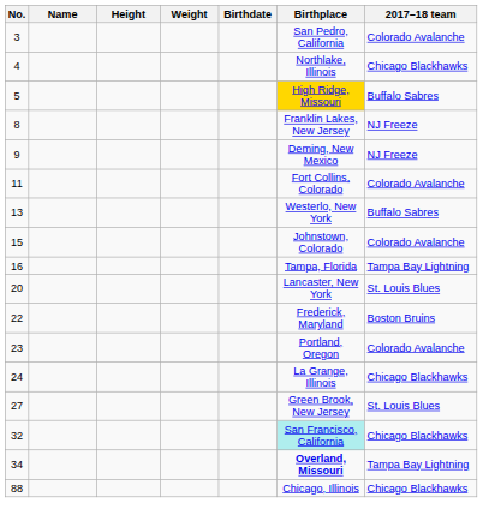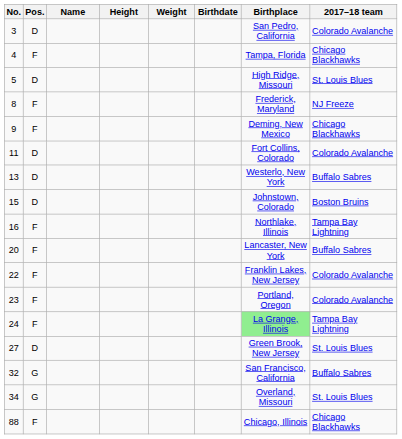 <table width="100%" class="wikitable sortable" style="font-size: 90%; text-align: center;">
 <tr>
 <th style="width:  4%;">No.</th>
+<th style="width:  4%;">Pos.</th>
 <th style="width: 14%;">Name</th>
 <th style="width: 13%;">Height</th>
 <th style="width: 12%;">Weight</th>
 <th style="width: 12%;">Birthdate</th>
 <th style="width: 18%;">Birthplace</th>
 <th style="width: 23%;">2017–18 team</th>
 </tr>
 <tr>
 <td>3</td>
+<td>D</td>
 <td style="text-align:left;"></td>
 <td></td>
 <td></td>
 <td style="text-align:right;"></td>
 <td><a href='#'>San Pedro, California</a></td>
 <td style="text-align:left;"><a href='#'>Colorado Avalanche</a></td>
 </tr>
 <tr>
 <td>4</td>
+<td>F</td>
 <td style="text-align:left;"></td>
 <td></td>
 <td></td>
 <td style="text-align:right;"></td>
-<td><a href='#'>Northlake, Illinois</a></td>
+<td><a href='#'>Tampa, Florida</a></td>
 <td style="text-align:left;"><a href='#'>Chicago Blackhawks</a></td>
 </tr>
 <tr>
 <td>5</td>
+<td>D</td>
 <td style="text-align:left;"></td>
 <td></td>
 <td></td>
 <td style="text-align:right;"></td>
-<td style="background: gold;"><a href='#'>High Ridge, Missouri</a></td>
-<td style="text-align:left;"><a href='#'>Buffalo Sabres</a></td>
+<td><a href='#'>High Ridge, Missouri</a></td>
+<td style="text-align:left;"><a href='#'>St. Louis Blues</a></td>
 </tr>
 <tr>
 <td>8</td>
+<td>F</td>
 <td style="text-align:left;"></td>
 <td></td>
 <td></td>
 <td style="text-align:right;"></td>
-<td><a href='#'>Franklin Lakes, New Jersey</a></td>
+<td><a href='#'>Frederick, Maryland</a></td>
 <td style="text-align:left;"><a href='#'>NJ Freeze</a></td>
 </tr>
 <tr>
 <td>9</td>
+<td>F</td>
 <td style="text-align:left;"></td>
 <td></td>
 <td></td>
 <td style="text-align:right;"></td>
 <td><a href='#'>Deming, New Mexico</a></td>
-<td style="text-align:left;"><a href='#'>NJ Freeze</a></td>
+<td style="text-align:left;"><a href='#'>Chicago Blackhawks</a></td>
 </tr>
 <tr>
 <td>11</td>
+<td>D</td>
 <td style="text-align:left;"></td>
 <td></td>
 <td></td>
 <td style="text-align:right;"></td>
 <td><a href='#'>Fort Collins, Colorado</a></td>
 <td style="text-align:left;"><a href='#'>Colorado Avalanche</a></td>
 </tr>
 <tr>
 <td>13</td>
+<td>D</td>
 <td style="text-align:left;"></td>
 <td></td>
 <td></td>
 <td style="text-align:right;"></td>
 <td><a href='#'>Westerlo, New York</a></td>
 <td style="text-align:left;"><a href='#'>Buffalo Sabres</a></td>
 </tr>
 <tr>
 <td>15</td>
+<td>D</td>
 <td style="text-align:left;"></td>
 <td></td>
 <td></td>
 <td style="text-align:right;"></td>
 <td><a href='#'>Johnstown, Colorado</a></td>
-<td style="text-align:left;"><a href='#'>Colorado Avalanche</a></td>
+<td style="text-align:left;"><a href='#'>Boston Bruins</a></td>
 </tr>
 <tr>
 <td>16</td>
+<td>F</td>
 <td style="text-align:left;"></td>
 <td></td>
 <td></td>
 <td style="text-align:right;"></td>
-<td><a href='#'>Tampa, Florida</a></td>
+<td><a href='#'>Northlake, Illinois</a></td>
 <td style="text-align:left;"><a href='#'>Tampa Bay Lightning</a></td>
 </tr>
 <tr>
 <td>20</td>
+<td>F</td>
 <td style="text-align:left;"></td>
 <td></td>
 <td></td>
 <td style="text-align:right;"></td>
 <td><a href='#'>Lancaster, New York</a></td>
-<td style="text-align:left;"><a href='#'>St. Louis Blues</a></td>
+<td style="text-align:left;"><a href='#'>Buffalo Sabres</a></td>
 </tr>
 <tr>
 <td>22</td>
+<td>F</td>
 <td style="text-align:left;"></td>
 <td></td>
 <td></td>
 <td style="text-align:right;"></td>
-<td><a href='#'>Frederick, Maryland</a></td>
-<td style="text-align:left;"><a href='#'>Boston Bruins</a></td>
+<td><a href='#'>Franklin Lakes, New Jersey</a></td>
+<td style="text-align:left;"><a href='#'>Colorado Avalanche</a></td>
 </tr>
 <tr>
 <td>23</td>
+<td>F</td>
 <td style="text-align:left;"></td>
 <td></td>
 <td></td>
 <td style="text-align:right;"></td>
 <td><a href='#'>Portland, Oregon</a></td>
 <td style="text-align:left;"><a href='#'>Colorado Avalanche</a></td>
 </tr>
 <tr>
 <td>24</td>
+<td>F</td>
 <td style="text-align:left;"></td>
 <td></td>
 <td></td>
 <td style="text-align:right;"></td>
-<td><a href='#'>La Grange, Illinois</a></td>
-<td style="text-align:left;"><a href='#'>Chicago Blackhawks</a></td>
+<td style="background: lightgreen;"><a href='#'>La Grange, Illinois</a></td>
+<td style="text-align:left;"><a href='#'>Tampa Bay Lightning</a></td>
 </tr>
 <tr>
 <td>27</td>
+<td>D</td>
 <td style="text-align:left;"></td>
 <td></td>
 <td></td>
 <td style="text-align:right;"></td>
 <td><a href='#'>Green Brook, New Jersey</a></td>
 <td style="text-align:left;"><a href='#'>St. Louis Blues</a></td>
 </tr>
 <tr>
 <td>32</td>
+<td>G</td>
 <td style="text-align:left;"></td>
 <td></td>
 <td></td>
 <td style="text-align:right;"></td>
-<td style="background: paleturquoise;"><a href='#'>San Francisco, California</a></td>
-<td style="text-align:left;"><a href='#'>Chicago Blackhawks</a></td>
+<td><a href='#'>San Francisco, California</a></td>
+<td style="text-align:left;"><a href='#'>Buffalo Sabres</a></td>
 </tr>
 <tr>
 <td>34</td>
+<td>G</td>
 <td style="text-align:left;"></td>
 <td></td>
 <td></td>
 <td style="text-align:right;"></td>
-<td><strong><a href='#'>Overland, Missouri</a></strong></td>
-<td style="text-align:left;"><a href='#'>Tampa Bay Lightning</a></td>
+<td><a href='#'>Overland, Missouri</a></td>
+<td style="text-align:left;"><a href='#'>St. Louis Blues</a></td>
 </tr>
 <tr>
 <td>88</td>
+<td>F</td>
 <td style="text-align:left;"></td>
 <td></td>
 <td></td>
 <td style="text-align:right;"></td>
 <td><a href='#'>Chicago, Illinois</a></td>
 <td style="text-align:left;"><a href='#'>Chicago Blackhawks</a></td>
 </tr>
 </table>
